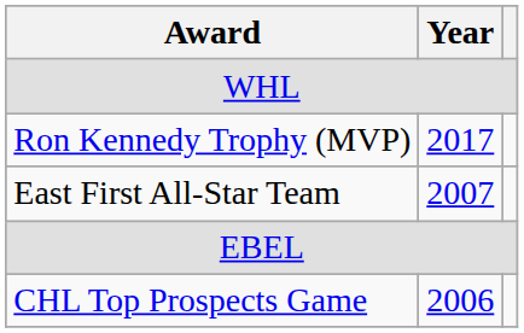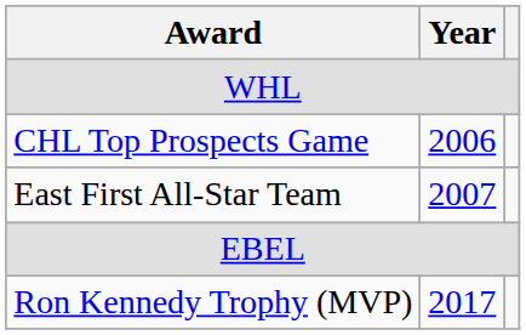 <table class="wikitable">
 <tr>
 <th>Award</th>
 <th>Year</th>
 <th></th>
 </tr>
 <tr ALIGN="center" bgcolor="#e0e0e0">
 <td colspan="3"><a href='#'>WHL</a></td>
 </tr>
 <tr>
-<td><a href='#'>Ron Kennedy Trophy</a> (MVP)</td>
-<td><a href='#'>2017</a></td>
+<td><a href='#'>CHL Top Prospects Game</a></td>
+<td><a href='#'>2006</a></td>
 <td></td>
 </tr>
 <tr>
 <td>East First All-Star Team</td>
 <td><a href='#'>2007</a></td>
 <td></td>
 </tr>
 <tr ALIGN="center" bgcolor="#e0e0e0">
 <td colspan="3"><a href='#'>EBEL</a></td>
 </tr>
 <tr>
-<td><a href='#'>CHL Top Prospects Game</a></td>
-<td><a href='#'>2006</a></td>
+<td><a href='#'>Ron Kennedy Trophy</a> (MVP)</td>
+<td><a href='#'>2017</a></td>
 <td></td>
 </tr>
 </table>
